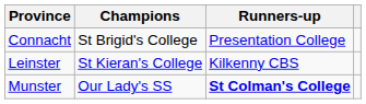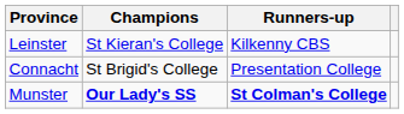 <table class="wikitable">
 <tr>
 <th>Province</th>
 <th>Champions</th>
 <th>Runners-up</th>
 <th></th>
 </tr>
 <tr>
+<td><a href='#'>Leinster</a></td>
+<td><a href='#'>St Kieran's College</a></td>
+<td><a href='#'>Kilkenny CBS</a></td>
+<td></td>
+</tr>
+<tr>
 <td><a href='#'>Connacht</a></td>
 <td>St Brigid's College</td>
 <td><a href='#'>Presentation College</a></td>
 <td></td>
 </tr>
 <tr>
-<td><a href='#'>Leinster</a></td>
-<td><a href='#'>St Kieran's College</a></td>
-<td><a href='#'>Kilkenny CBS</a></td>
-<td></td>
-</tr>
-<tr>
 <td><a href='#'>Munster</a></td>
-<td><a href='#'>Our Lady's SS</a></td>
+<td><strong><a href='#'>Our Lady's SS</a></strong></td>
 <td><strong><a href='#'>St Colman's College</a></strong></td>
 <td></td>
 </tr>
 </table>
